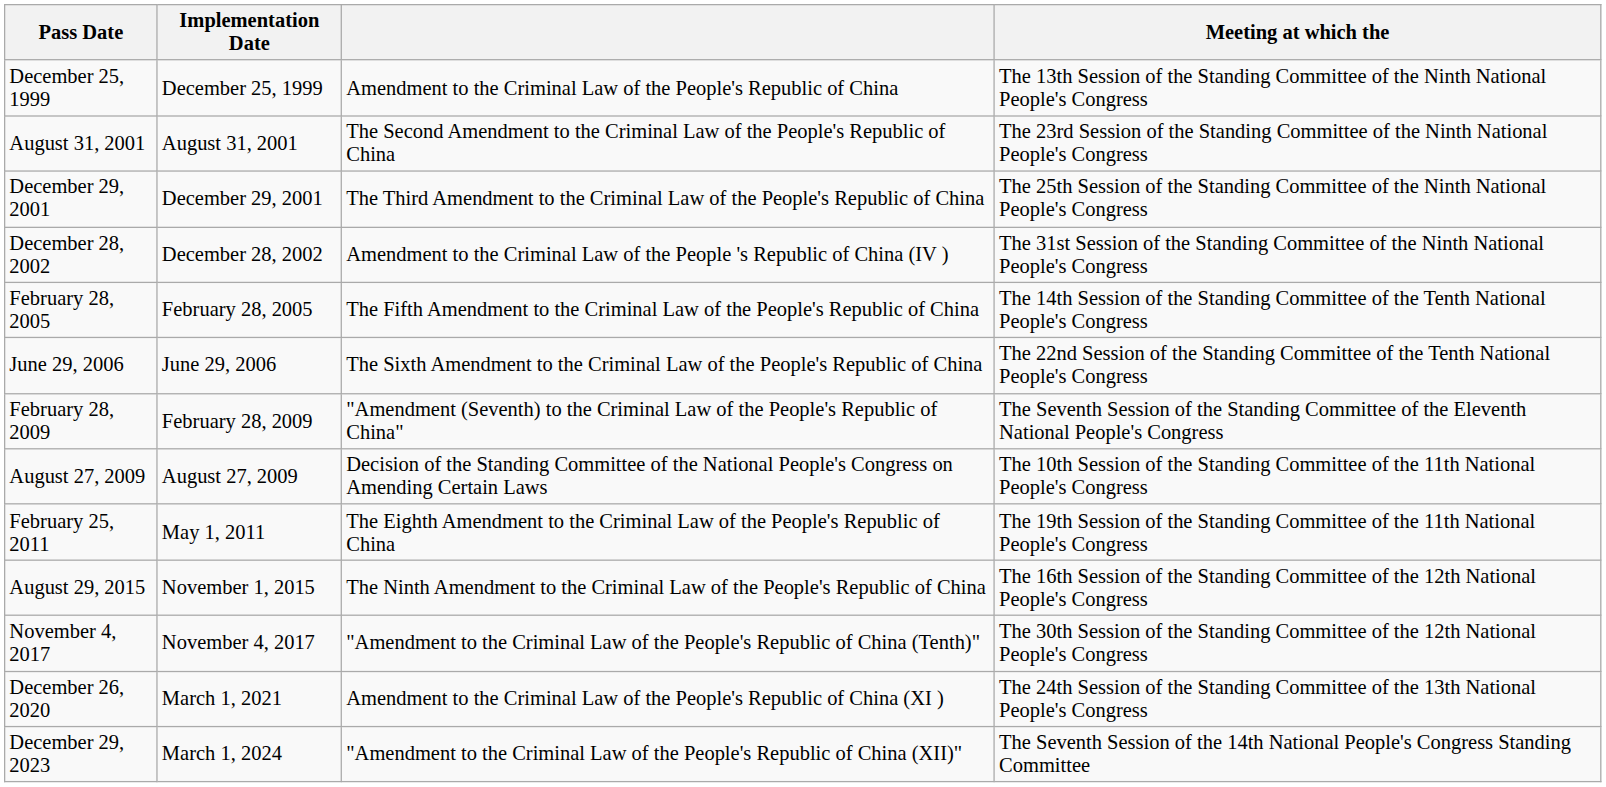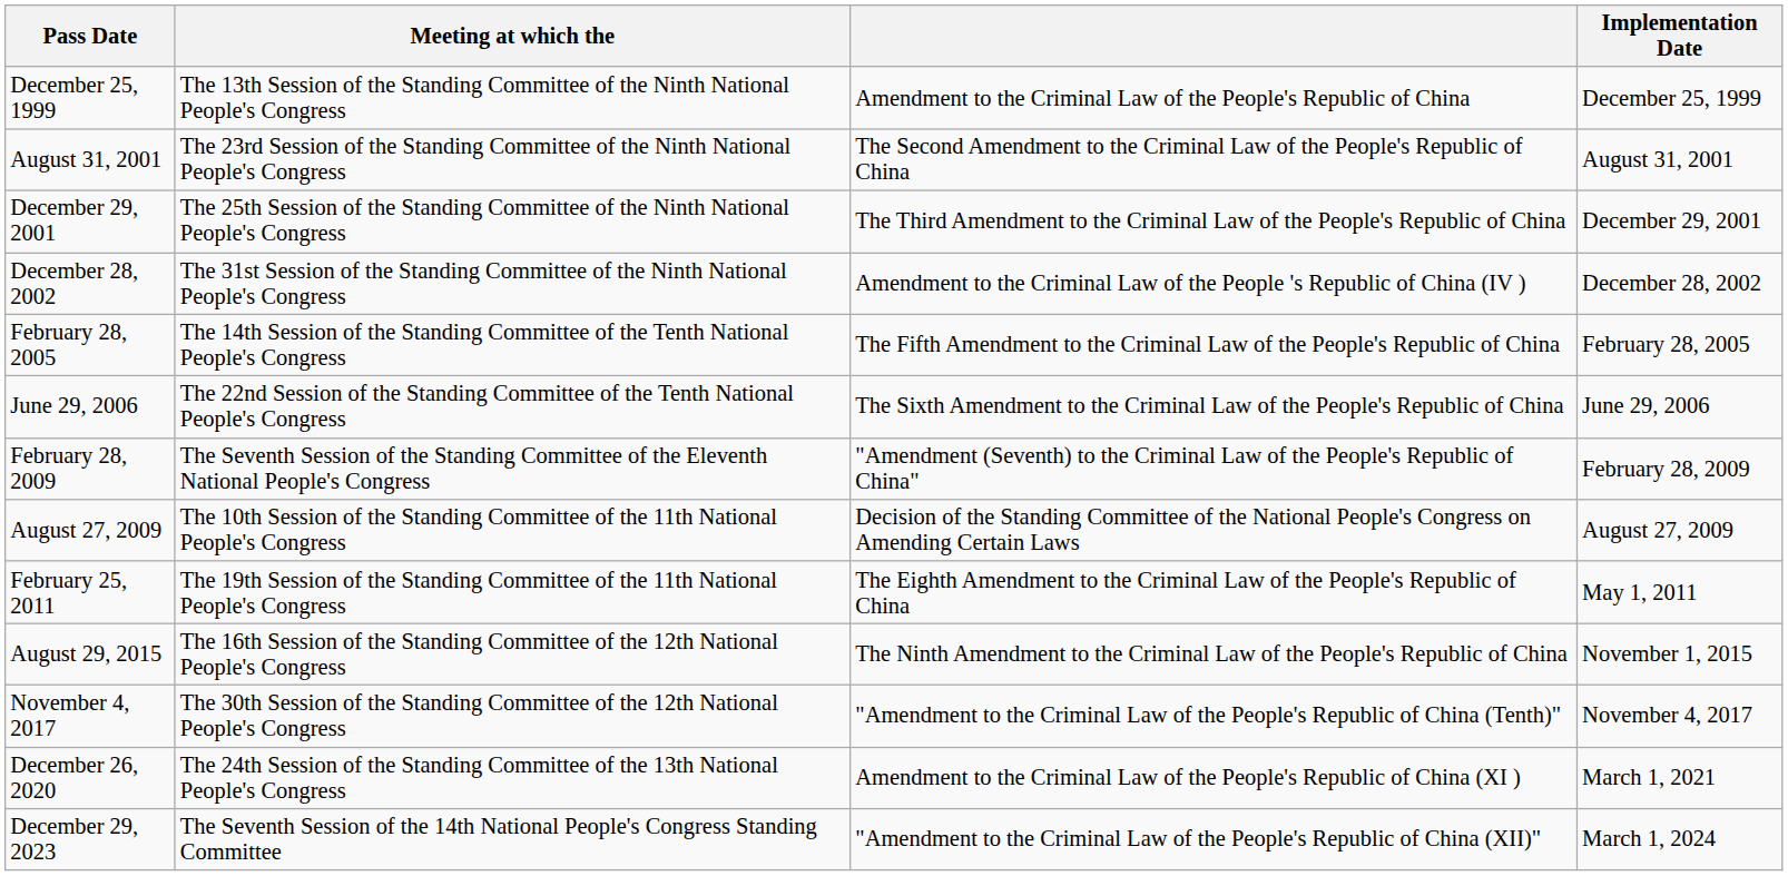 <table class="wikitable">
 <tr>
 <th>Pass Date</th>
+<th>Meeting at which the</th>
+<th></th>
 <th>Implementation Date</th>
-<th></th>
-<th>Meeting at which the</th>
 </tr>
 <tr>
 <td>December 25, 1999</td>
+<td>The 13th Session of the Standing Committee of the Ninth National People's Congress</td>
+<td>Amendment to the Criminal Law of the People's Republic of China</td>
 <td>December 25, 1999</td>
-<td>Amendment to the Criminal Law of the People's Republic of China</td>
-<td>The 13th Session of the Standing Committee of the Ninth National People's Congress</td>
 </tr>
 <tr>
 <td>August 31, 2001</td>
+<td>The 23rd Session of the Standing Committee of the Ninth National People's Congress</td>
+<td>The Second Amendment to the Criminal Law of the People's Republic of China</td>
 <td>August 31, 2001</td>
-<td>The Second Amendment to the Criminal Law of the People's Republic of China</td>
-<td>The 23rd Session of the Standing Committee of the Ninth National People's Congress</td>
 </tr>
 <tr>
 <td>December 29, 2001</td>
+<td>The 25th Session of the Standing Committee of the Ninth National People's Congress</td>
+<td>The Third Amendment to the Criminal Law of the People's Republic of China</td>
 <td>December 29, 2001</td>
-<td>The Third Amendment to the Criminal Law of the People's Republic of China</td>
-<td>The 25th Session of the Standing Committee of the Ninth National People's Congress</td>
 </tr>
 <tr>
 <td>December 28, 2002</td>
+<td>The 31st Session of the Standing Committee of the Ninth National People's Congress</td>
+<td>Amendment to the Criminal Law of the People 's Republic of China (IV )</td>
 <td>December 28, 2002</td>
-<td>Amendment to the Criminal Law of the People 's Republic of China (IV )</td>
-<td>The 31st Session of the Standing Committee of the Ninth National People's Congress</td>
 </tr>
 <tr>
 <td>February 28, 2005</td>
+<td>The 14th Session of the Standing Committee of the Tenth National People's Congress</td>
+<td>The Fifth Amendment to the Criminal Law of the People's Republic of China</td>
 <td>February 28, 2005</td>
-<td>The Fifth Amendment to the Criminal Law of the People's Republic of China</td>
-<td>The 14th Session of the Standing Committee of the Tenth National People's Congress</td>
 </tr>
 <tr>
 <td>June 29, 2006</td>
+<td>The 22nd Session of the Standing Committee of the Tenth National People's Congress</td>
+<td>The Sixth Amendment to the Criminal Law of the People's Republic of China</td>
 <td>June 29, 2006</td>
-<td>The Sixth Amendment to the Criminal Law of the People's Republic of China</td>
-<td>The 22nd Session of the Standing Committee of the Tenth National People's Congress</td>
 </tr>
 <tr>
 <td>February 28, 2009</td>
+<td>The Seventh Session of the Standing Committee of the Eleventh National People's Congress</td>
+<td>"Amendment (Seventh) to the Criminal Law of the People's Republic of China"</td>
 <td>February 28, 2009</td>
-<td>"Amendment (Seventh) to the Criminal Law of the People's Republic of China"</td>
-<td>The Seventh Session of the Standing Committee of the Eleventh National People's Congress</td>
 </tr>
 <tr>
 <td>August 27, 2009</td>
+<td>The 10th Session of the Standing Committee of the 11th National People's Congress</td>
+<td>Decision of the Standing Committee of the National People's Congress on Amending Certain Laws</td>
 <td>August 27, 2009</td>
-<td>Decision of the Standing Committee of the National People's Congress on Amending Certain Laws</td>
-<td>The 10th Session of the Standing Committee of the 11th National People's Congress</td>
 </tr>
 <tr>
 <td>February 25, 2011</td>
+<td>The 19th Session of the Standing Committee of the 11th National People's Congress</td>
+<td>The Eighth Amendment to the Criminal Law of the People's Republic of China</td>
 <td>May 1, 2011</td>
-<td>The Eighth Amendment to the Criminal Law of the People's Republic of China</td>
-<td>The 19th Session of the Standing Committee of the 11th National People's Congress</td>
 </tr>
 <tr>
 <td>August 29, 2015</td>
+<td>The 16th Session of the Standing Committee of the 12th National People's Congress</td>
+<td>The Ninth Amendment to the Criminal Law of the People's Republic of China</td>
 <td>November 1, 2015</td>
-<td>The Ninth Amendment to the Criminal Law of the People's Republic of China</td>
-<td>The 16th Session of the Standing Committee of the 12th National People's Congress</td>
 </tr>
 <tr>
 <td>November 4, 2017</td>
+<td>The 30th Session of the Standing Committee of the 12th National People's Congress</td>
+<td>"Amendment to the Criminal Law of the People's Republic of China (Tenth)"</td>
 <td>November 4, 2017</td>
-<td>"Amendment to the Criminal Law of the People's Republic of China (Tenth)"</td>
-<td>The 30th Session of the Standing Committee of the 12th National People's Congress</td>
 </tr>
 <tr>
 <td>December 26, 2020</td>
+<td>The 24th Session of the Standing Committee of the 13th National People's Congress</td>
+<td>Amendment to the Criminal Law of the People's Republic of China (XI )</td>
 <td>March 1, 2021</td>
-<td>Amendment to the Criminal Law of the People's Republic of China (XI )</td>
-<td>The 24th Session of the Standing Committee of the 13th National People's Congress</td>
 </tr>
 <tr>
 <td>December 29, 2023</td>
+<td>The Seventh Session of the 14th National People's Congress Standing Committee</td>
+<td>"Amendment to the Criminal Law of the People's Republic of China (XII)"</td>
 <td>March 1, 2024</td>
-<td>"Amendment to the Criminal Law of the People's Republic of China (XII)"</td>
-<td>The Seventh Session of the 14th National People's Congress Standing Committee</td>
 </tr>
 </table>
